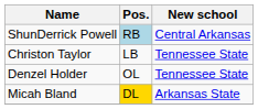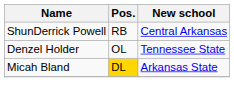 <table class="wikitable sortable">
 <tr>
 <th>Name</th>
 <th>Pos.</th>
 <th class="unsortable">New school</th>
 </tr>
 <tr>
 <td>ShunDerrick Powell</td>
-<td style="background: lightblue;">RB</td>
+<td>RB</td>
 <td><a href='#'>Central Arkansas</a></td>
-</tr>
-<tr>
-<td>Christon Taylor</td>
-<td>LB</td>
-<td><a href='#'>Tennessee State</a></td>
 </tr>
 <tr>
 <td>Denzel Holder</td>
 <td>OL</td>
 <td><a href='#'>Tennessee State</a></td>
 </tr>
 <tr>
 <td>Micah Bland</td>
 <td style="background: gold;">DL</td>
 <td><a href='#'>Arkansas State</a></td>
 </tr>
 <tr>
 </tr>
 </table>
